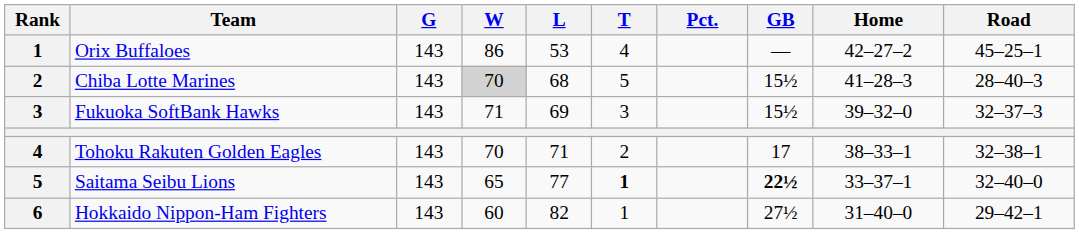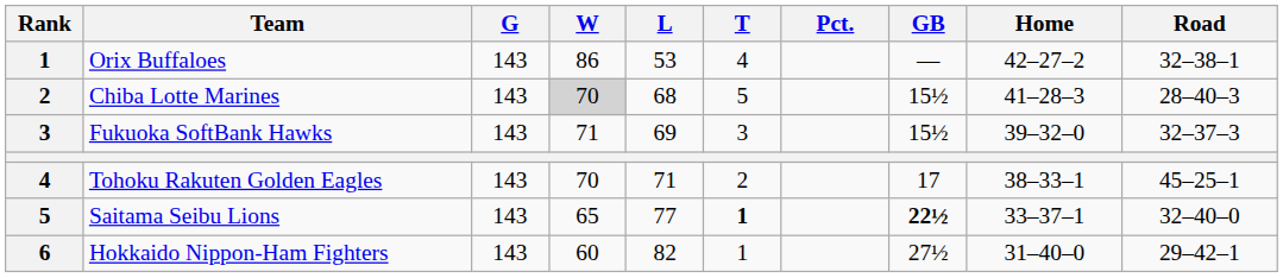 <table class="wikitable plainrowheaders" width="70%" style="text-align:center;">
 <tr>
 <th scope="col" width="5%">Rank</th>
 <th scope="col" width="25%">Team</th>
 <th scope="col" width="5%"><a href='#'>G</a></th>
 <th scope="col" width="5%"><a href='#'>W</a></th>
 <th scope="col" width="5%"><a href='#'>L</a></th>
 <th scope="col" width="5%"><a href='#'>T</a></th>
 <th scope="col" width="7%"><a href='#'>Pct.</a></th>
 <th scope="col" width="5%"><a href='#'>GB</a></th>
 <th scope="col" width="10%">Home</th>
 <th scope="col" width="10%">Road</th>
 </tr>
 <tr>
 <th>1</th>
 <td style="text-align:left;"><a href='#'>Orix Buffaloes</a></td>
 <td>143</td>
 <td>86</td>
 <td>53</td>
 <td>4</td>
 <td></td>
 <td>—</td>
 <td>42–27–2</td>
-<td>45–25–1</td>
+<td>32–38–1</td>
 </tr>
 <tr>
 <th>2</th>
 <td style="text-align:left;"><a href='#'>Chiba Lotte Marines</a></td>
 <td>143</td>
 <td style="background: lightgrey;">70</td>
 <td>68</td>
 <td>5</td>
 <td></td>
 <td>15½</td>
 <td>41–28–3</td>
 <td>28–40–3</td>
 </tr>
 <tr>
 <th>3</th>
 <td style="text-align:left;"><a href='#'>Fukuoka SoftBank Hawks</a></td>
 <td>143</td>
 <td>71</td>
 <td>69</td>
 <td>3</td>
 <td></td>
 <td>15½</td>
 <td>39–32–0</td>
 <td>32–37–3</td>
 </tr>
 <tr>
 <th colspan="10"></th>
 </tr>
 <tr>
 <th>4</th>
 <td style="text-align:left;"><a href='#'>Tohoku Rakuten Golden Eagles</a></td>
 <td>143</td>
 <td>70</td>
 <td>71</td>
 <td>2</td>
 <td></td>
 <td>17</td>
 <td>38–33–1</td>
-<td>32–38–1</td>
+<td>45–25–1</td>
 </tr>
 <tr>
 <th>5</th>
 <td style="text-align:left;"><a href='#'>Saitama Seibu Lions</a></td>
 <td>143</td>
 <td>65</td>
 <td>77</td>
 <td><strong>1</strong></td>
 <td></td>
 <td><strong>22½</strong></td>
 <td>33–37–1</td>
 <td>32–40–0</td>
 </tr>
 <tr>
 <th>6</th>
 <td style="text-align:left;"><a href='#'>Hokkaido Nippon-Ham Fighters</a></td>
 <td>143</td>
 <td>60</td>
 <td>82</td>
 <td>1</td>
 <td></td>
 <td>27½</td>
 <td>31–40–0</td>
 <td>29–42–1</td>
 </tr>
 </table>
